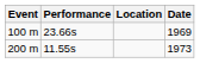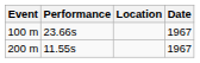 <table class="wikitable" style="border-collapse: collapse; font-size: 95%;">
 <tr>
 <th scope="col">Event</th>
 <th scope="col">Performance</th>
 <th scope="col">Location</th>
 <th scope="col">Date</th>
 </tr>
 <tr>
 <td>100 m</td>
 <td>23.66s</td>
 <td></td>
-<td>1969</td>
+<td>1967</td>
 </tr>
 <tr>
 <td>200 m</td>
 <td>11.55s</td>
 <td></td>
-<td>1973</td>
+<td>1967</td>
 </tr>
 </table>
